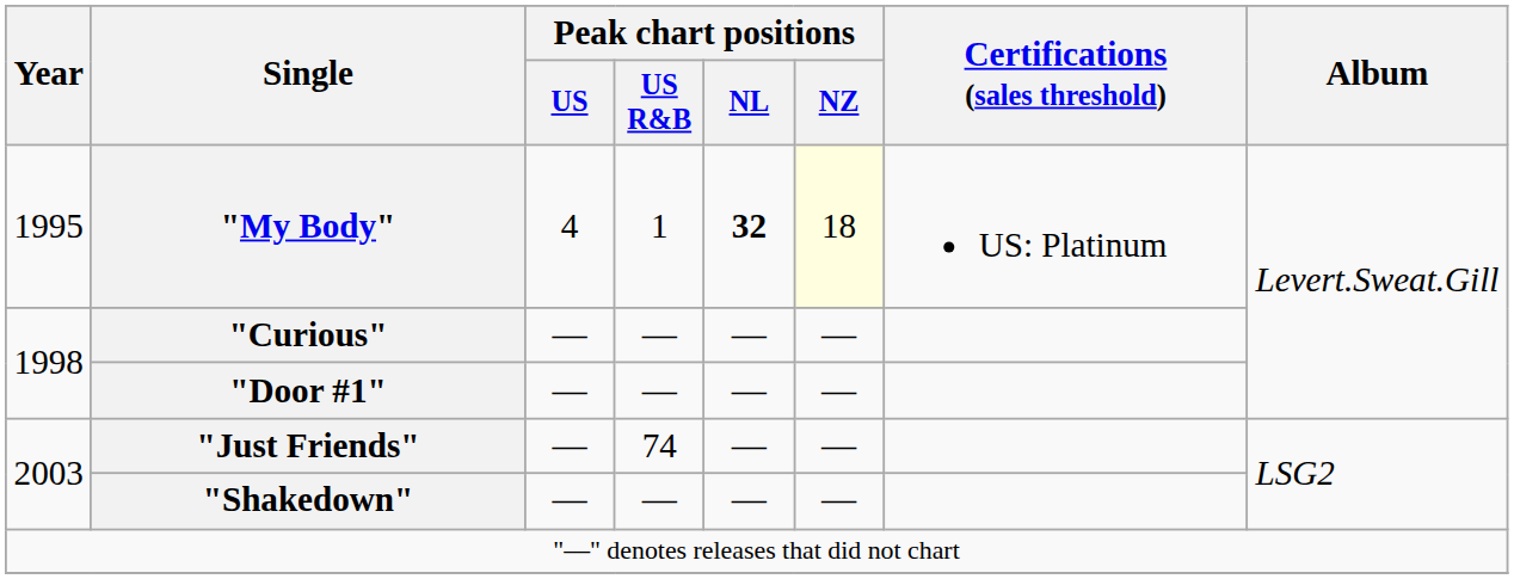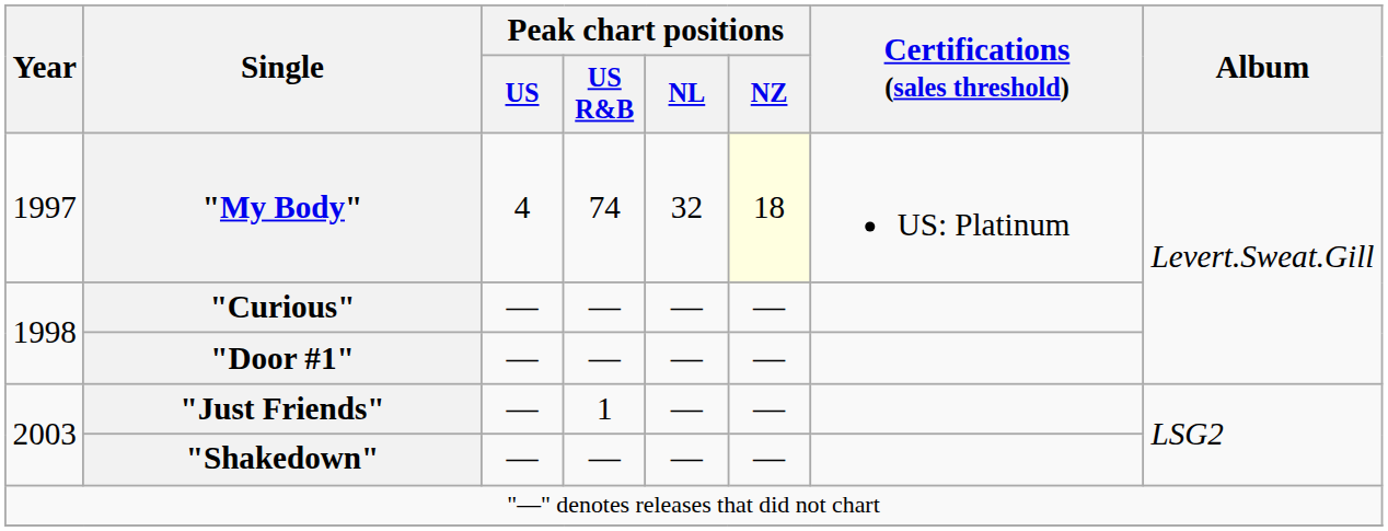 <table class="wikitable plainrowheaders" style="text-align:center;">
 <tr>
 <th rowspan="2">Year</th>
 <th rowspan="2" style="width:12em;">Single</th>
 <th colspan="4">Peak chart positions</th>
 <th rowspan="2" style="width:10em;"><a href='#'>Certifications</a><br><small>(<a href='#'>sales threshold</a>)</small></th>
 <th rowspan="2">Album</th>
 </tr>
 <tr style="font-size:smaller;">
 <th width="35"><a href='#'>US</a><br></th>
 <th width="35"><a href='#'>US<br>R&B</a><br></th>
 <th width="35"><a href='#'>NL</a><br></th>
 <th width="35"><a href='#'>NZ</a><br></th>
 </tr>
 <tr>
-<td>1995</td>
+<td>1997</td>
 <th scope="row">"<a href='#'>My Body</a>"</th>
 <td>4</td>
-<td>1</td>
-<td><strong>32</strong></td>
+<td>74</td>
+<td>32</td>
 <td style="background: lightyellow;">18</td>
 <td align="left"><br><ul><li>US: Platinum</li></ul></td>
 <td align="left" rowspan="3"><em>Levert.Sweat.Gill</em></td>
 </tr>
 <tr>
 <td rowspan="2">1998</td>
 <th scope="row">"Curious"</th>
 <td>—</td>
 <td>—</td>
 <td>—</td>
 <td>—</td>
 <td></td>
 </tr>
 <tr>
 <th scope="row">"Door #1"</th>
 <td>—</td>
 <td>—</td>
 <td>—</td>
 <td>—</td>
 <td></td>
 </tr>
 <tr>
 <td rowspan="2">2003</td>
 <th scope="row">"Just Friends"</th>
 <td>—</td>
-<td>74</td>
+<td>1</td>
 <td>—</td>
 <td>—</td>
 <td></td>
 <td align="left" rowspan="2"><em>LSG2</em></td>
 </tr>
 <tr>
 <th scope="row">"Shakedown"</th>
 <td>—</td>
 <td>—</td>
 <td>—</td>
 <td>—</td>
 <td></td>
 </tr>
 <tr>
 <td colspan="10" style="font-size:9pt">"—" denotes releases that did not chart</td>
 </tr>
 <tr>
 </tr>
 </table>
